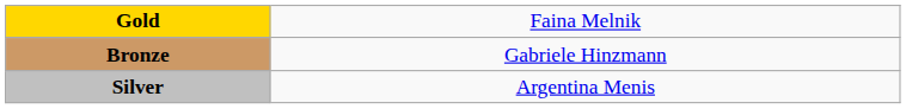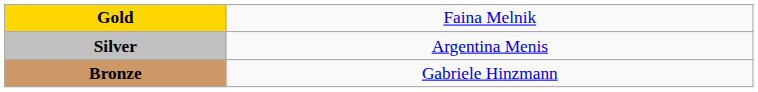 <table class="wikitable" style="text-align:center; " width="35%">
 <tr>
 <td bgcolor="gold"><strong>Gold</strong></td>
 <td><a href='#'>Faina Melnik</a><br>  <small><em></em></small></td>
 </tr>
 <tr>
+<td bgcolor="silver"><strong>Silver</strong></td>
+<td><a href='#'>Argentina Menis</a><br>  <small><em></em></small></td>
+</tr>
+<tr>
 <td bgcolor="CC9966"><strong>Bronze</strong></td>
 <td><a href='#'>Gabriele Hinzmann</a><br>  <small><em></em></small></td>
 </tr>
-<tr>
-<td bgcolor="silver"><strong>Silver</strong></td>
-<td><a href='#'>Argentina Menis</a><br>  <small><em></em></small></td>
-</tr>
 </table>
